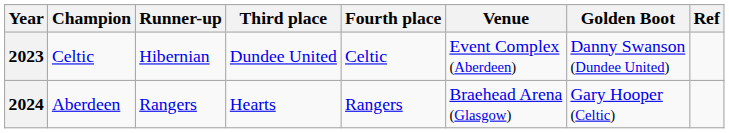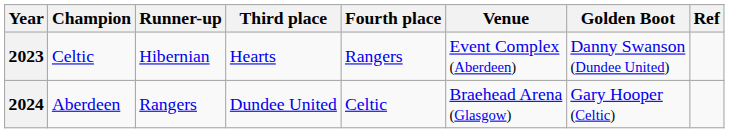 <table class="wikitable">
 <tr>
 <th>Year</th>
 <th>Champion</th>
 <th>Runner-up</th>
 <th>Third place</th>
 <th>Fourth place</th>
 <th>Venue</th>
 <th>Golden Boot</th>
 <th>Ref</th>
 </tr>
 <tr>
 <th>2023</th>
 <td><a href='#'>Celtic</a></td>
 <td><a href='#'>Hibernian</a></td>
-<td><a href='#'>Dundee United</a></td>
-<td><a href='#'>Celtic</a></td>
+<td><a href='#'>Hearts</a></td>
+<td><a href='#'>Rangers</a></td>
 <td><a href='#'>Event Complex</a><br><small>(<a href='#'>Aberdeen</a>)</small></td>
 <td> <a href='#'>Danny Swanson</a><br><small>(<a href='#'>Dundee United</a>)</small></td>
 <td></td>
 </tr>
 <tr>
 <th>2024</th>
 <td><a href='#'>Aberdeen</a></td>
 <td><a href='#'>Rangers</a></td>
-<td><a href='#'>Hearts</a></td>
-<td><a href='#'>Rangers</a></td>
+<td><a href='#'>Dundee United</a></td>
+<td><a href='#'>Celtic</a></td>
 <td><a href='#'>Braehead Arena</a><br><small>(<a href='#'>Glasgow</a>)</small></td>
 <td> <a href='#'>Gary Hooper</a><br><small>(<a href='#'>Celtic</a>)</small></td>
 <td></td>
 </tr>
 </table>
